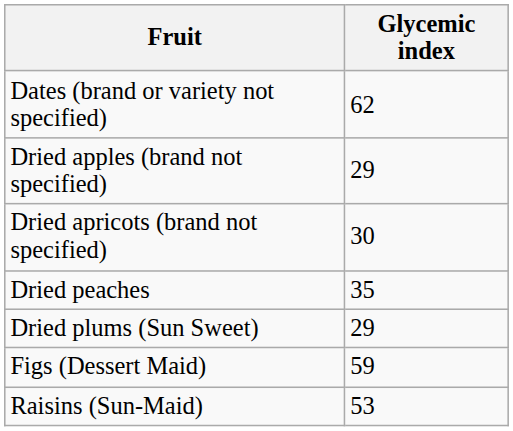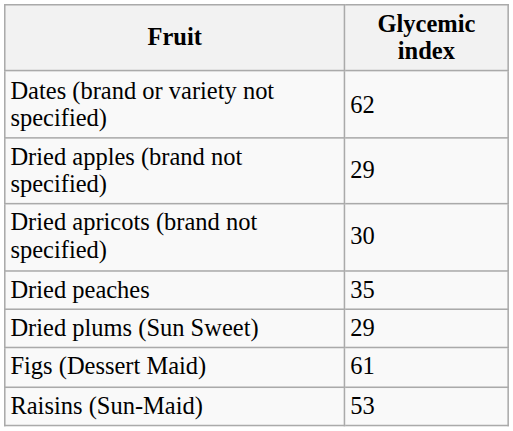 <table align="right" class="wikitable" style="width: 330px; float: right; margin: 0 0 1em 1em;">
 <tr>
 <th>Fruit</th>
 <th align=>Glycemic index</th>
 </tr>
 <tr>
 <td>Dates (brand or variety not specified)</td>
 <td align=>62</td>
 </tr>
 <tr>
 <td>Dried apples (brand not specified)</td>
 <td align=>29</td>
 </tr>
 <tr>
 <td>Dried apricots (brand not specified)</td>
 <td align=>30</td>
 </tr>
 <tr>
 <td>Dried peaches</td>
 <td align=>35</td>
 </tr>
 <tr>
 <td>Dried plums (Sun Sweet)</td>
 <td align= style="background: lightyellow;">29</td>
 </tr>
 <tr>
 <td>Figs (Dessert Maid)</td>
-<td align=>59</td>
+<td align=>61</td>
 </tr>
 <tr>
 <td>Raisins (Sun-Maid)</td>
 <td align=>53</td>
 </tr>
 </table>
